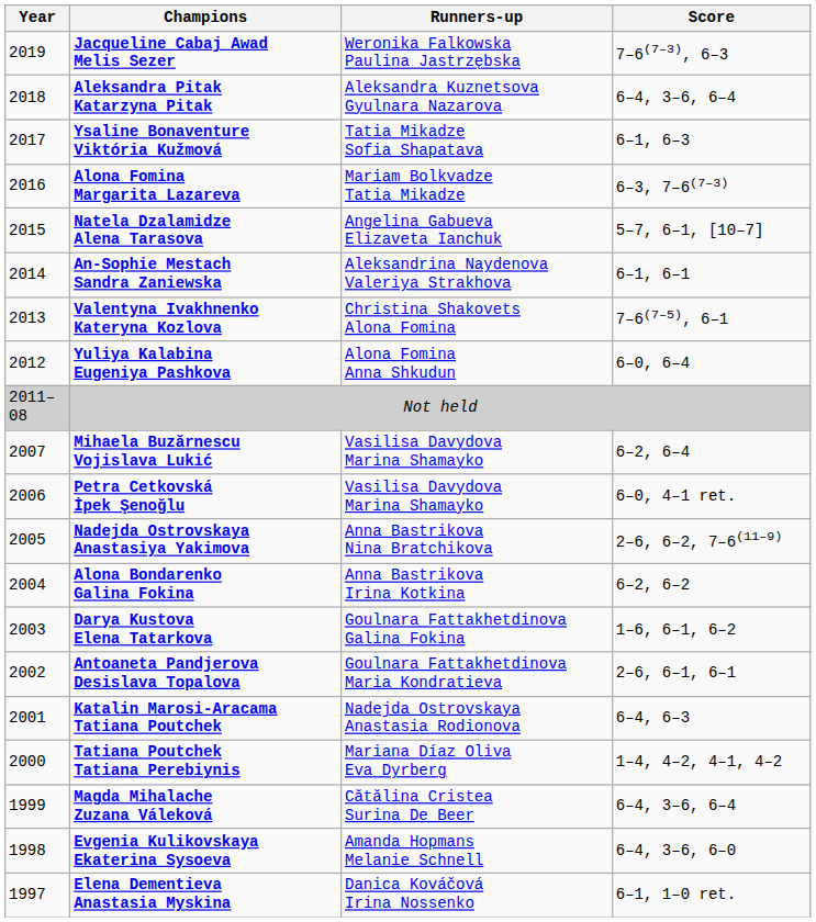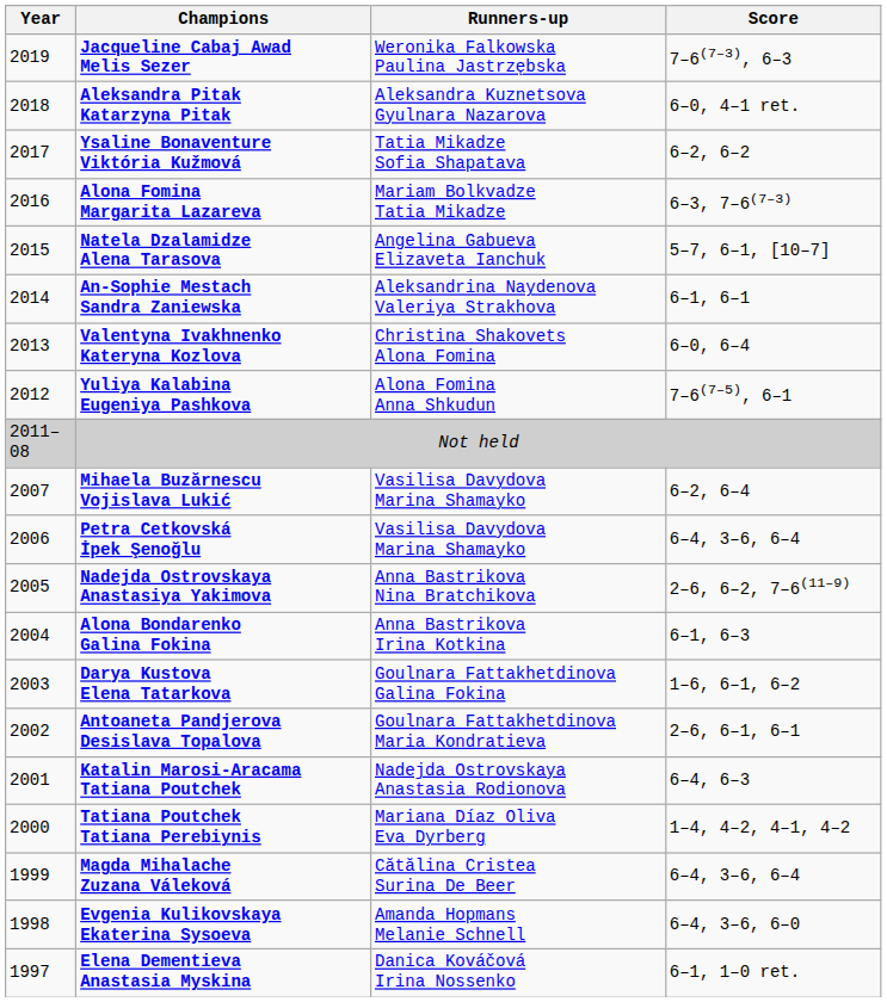 <table class="wikitable" style="font-size:90%">
 <tr>
 <th>Year</th>
 <th width="200">Champions</th>
 <th width="200">Runners-up</th>
 <th width="145">Score</th>
 </tr>
 <tr>
 <td>2019</td>
 <td> <strong><a href='#'>Jacqueline Cabaj Awad</a></strong> <br>  <strong><a href='#'>Melis Sezer</a></strong></td>
 <td> <a href='#'>Weronika Falkowska</a> <br>  <a href='#'>Paulina Jastrzębska</a></td>
 <td>7–6<sup>(7–3)</sup>, 6–3</td>
 </tr>
 <tr>
 <td>2018</td>
 <td> <strong><a href='#'>Aleksandra Pitak</a></strong> <br>  <strong><a href='#'>Katarzyna Pitak</a></strong></td>
 <td> <a href='#'>Aleksandra Kuznetsova</a> <br>  <a href='#'>Gyulnara Nazarova</a></td>
-<td>6–4, 3–6, 6–4</td>
+<td>6–0, 4–1 ret.</td>
 </tr>
 <tr>
 <td>2017</td>
 <td> <strong><a href='#'>Ysaline Bonaventure</a></strong> <br>  <strong><a href='#'>Viktória Kužmová</a></strong></td>
 <td> <a href='#'>Tatia Mikadze</a> <br>  <a href='#'>Sofia Shapatava</a></td>
-<td>6–1, 6–3</td>
+<td>6–2, 6–2</td>
 </tr>
 <tr>
 <td>2016</td>
 <td> <strong><a href='#'>Alona Fomina</a></strong> <br>  <strong><a href='#'>Margarita Lazareva</a></strong></td>
 <td> <a href='#'>Mariam Bolkvadze</a> <br>  <a href='#'>Tatia Mikadze</a></td>
 <td>6–3, 7–6<sup>(7–3)</sup></td>
 </tr>
 <tr>
 <td>2015</td>
 <td><strong> <a href='#'>Natela Dzalamidze</a></strong> <br>  <strong><a href='#'>Alena Tarasova</a></strong></td>
 <td> <a href='#'>Angelina Gabueva</a> <br>  <a href='#'>Elizaveta Ianchuk</a></td>
 <td>5–7, 6–1, [10–7]</td>
 </tr>
 <tr>
 <td>2014</td>
 <td><strong> <a href='#'>An-Sophie Mestach</a></strong> <br>  <strong><a href='#'>Sandra Zaniewska</a></strong></td>
 <td> <a href='#'>Aleksandrina Naydenova</a> <br>  <a href='#'>Valeriya Strakhova</a></td>
 <td>6–1, 6–1</td>
 </tr>
 <tr>
 <td>2013</td>
 <td><strong> <a href='#'>Valentyna Ivakhnenko</a></strong> <br>  <strong><a href='#'>Kateryna Kozlova</a></strong></td>
 <td> <a href='#'>Christina Shakovets</a> <br>  <a href='#'>Alona Fomina</a></td>
-<td>7–6<sup>(7–5)</sup>, 6–1</td>
+<td>6–0, 6–4</td>
 </tr>
 <tr>
 <td>2012</td>
 <td><strong> <a href='#'>Yuliya Kalabina</a></strong> <br>  <strong><a href='#'>Eugeniya Pashkova</a></strong></td>
 <td> <a href='#'>Alona Fomina</a> <br>  <a href='#'>Anna Shkudun</a></td>
-<td>6–0, 6–4</td>
+<td>7–6<sup>(7–5)</sup>, 6–1</td>
 </tr>
 <tr>
 <td style="background:#cfcfcf">2011–08</td>
 <td colspan=4 align=center style="background:#cfcfcf"><em>Not held</em></td>
 </tr>
 <tr>
 <td>2007</td>
 <td><strong> <a href='#'>Mihaela Buzărnescu</a></strong> <br>  <strong><a href='#'>Vojislava Lukić</a></strong></td>
 <td> <a href='#'>Vasilisa Davydova</a> <br>  <a href='#'>Marina Shamayko</a></td>
 <td>6–2, 6–4</td>
 </tr>
 <tr>
 <td>2006</td>
 <td><strong> <a href='#'>Petra Cetkovská</a></strong> <br>  <strong><a href='#'>İpek Şenoğlu</a></strong></td>
 <td> <a href='#'>Vasilisa Davydova</a> <br>  <a href='#'>Marina Shamayko</a></td>
-<td>6–0, 4–1 ret.</td>
+<td>6–4, 3–6, 6–4</td>
 </tr>
 <tr>
 <td>2005</td>
 <td><strong> <a href='#'>Nadejda Ostrovskaya</a></strong> <br>  <strong><a href='#'>Anastasiya Yakimova</a></strong></td>
 <td> <a href='#'>Anna Bastrikova</a> <br>  <a href='#'>Nina Bratchikova</a></td>
 <td>2–6, 6–2, 7–6<sup>(11–9)</sup></td>
 </tr>
 <tr>
 <td>2004</td>
 <td><strong> <a href='#'>Alona Bondarenko</a></strong> <br>  <strong><a href='#'>Galina Fokina</a></strong></td>
 <td> <a href='#'>Anna Bastrikova</a> <br>  <a href='#'>Irina Kotkina</a></td>
-<td>6–2, 6–2</td>
+<td>6–1, 6–3</td>
 </tr>
 <tr>
 <td>2003</td>
 <td><strong> <a href='#'>Darya Kustova</a></strong> <br>  <strong><a href='#'>Elena Tatarkova</a></strong></td>
 <td> <a href='#'>Goulnara Fattakhetdinova</a> <br>  <a href='#'>Galina Fokina</a></td>
 <td>1–6, 6–1, 6–2</td>
 </tr>
 <tr>
 <td>2002</td>
 <td><strong> <a href='#'>Antoaneta Pandjerova</a></strong> <br>  <strong><a href='#'>Desislava Topalova</a></strong></td>
 <td> <a href='#'>Goulnara Fattakhetdinova</a> <br>  <a href='#'>Maria Kondratieva</a></td>
 <td>2–6, 6–1, 6–1</td>
 </tr>
 <tr>
 <td>2001</td>
 <td><strong> <a href='#'>Katalin Marosi-Aracama</a></strong> <br>  <strong><a href='#'>Tatiana Poutchek</a></strong></td>
 <td> <a href='#'>Nadejda Ostrovskaya</a> <br>  <a href='#'>Anastasia Rodionova</a></td>
 <td>6–4, 6–3</td>
 </tr>
 <tr>
 <td>2000</td>
 <td><strong> <a href='#'>Tatiana Poutchek</a></strong> <br>  <strong><a href='#'>Tatiana Perebiynis</a></strong></td>
 <td> <a href='#'>Mariana Díaz Oliva</a> <br>  <a href='#'>Eva Dyrberg</a></td>
 <td>1–4, 4–2, 4–1, 4–2</td>
 </tr>
 <tr>
 <td>1999</td>
 <td><strong> <a href='#'>Magda Mihalache</a></strong> <br>  <strong><a href='#'>Zuzana Váleková</a></strong></td>
 <td> <a href='#'>Cătălina Cristea</a> <br>  <a href='#'>Surina De Beer</a></td>
 <td>6–4, 3–6, 6–4</td>
 </tr>
 <tr>
 <td>1998</td>
 <td><strong> <a href='#'>Evgenia Kulikovskaya</a></strong> <br>  <strong><a href='#'>Ekaterina Sysoeva</a></strong></td>
 <td> <a href='#'>Amanda Hopmans</a> <br>  <a href='#'>Melanie Schnell</a></td>
 <td>6–4, 3–6, 6–0</td>
 </tr>
 <tr>
 <td>1997</td>
 <td><strong> <a href='#'>Elena Dementieva</a></strong> <br>  <strong><a href='#'>Anastasia Myskina</a></strong></td>
 <td> <a href='#'>Danica Kováčová</a> <br>  <a href='#'>Irina Nossenko</a></td>
 <td>6–1, 1–0 ret.</td>
 </tr>
 </table>
